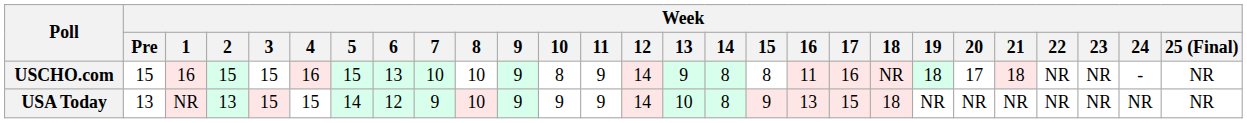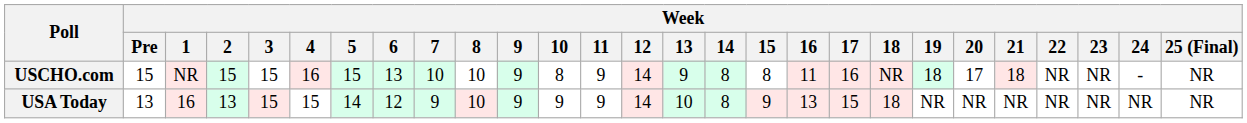 <table class="wikitable" style="white-space:nowrap;">
 <tr>
 <th scope="col" width="100" rowspan="2">Poll</th>
 <th colspan="26">Week</th>
 </tr>
 <tr>
 <th scope="col" width="30">Pre</th>
 <th scope="col" width="30">1</th>
 <th scope="col" width="30">2</th>
 <th scope="col" width="30">3</th>
 <th scope="col" width="30">4</th>
 <th scope="col" width="30">5</th>
 <th scope="col" width="30">6</th>
 <th scope="col" width="30">7</th>
 <th scope="col" width="30">8</th>
 <th scope="col" width="30">9</th>
 <th scope="col" width="30">10</th>
 <th scope="col" width="30">11</th>
 <th scope="col" width="30">12</th>
 <th scope="col" width="30">13</th>
 <th scope="col" width="30">14</th>
 <th scope="col" width="30">15</th>
 <th scope="col" width="30">16</th>
 <th scope="col" width="30">17</th>
 <th scope="col" width="30">18</th>
 <th scope="col" width="30">19</th>
 <th scope="col" width="30">20</th>
 <th scope="col" width="30">21</th>
 <th scope="col" width="30">22</th>
 <th scope="col" width="30">23</th>
 <th scope="col" width="30">24</th>
 <th scope="col" width="30">25 (Final)</th>
 </tr>
 <tr style="text-align:center;">
 <th>USCHO.com</th>
 <td bgcolor=FFFFFF>15</td>
-<td bgcolor=FFE6E6>16</td>
+<td bgcolor=FFE6E6>NR</td>
 <td bgcolor=D8FFEB>15</td>
 <td bgcolor=FFFFFF>15</td>
 <td bgcolor=FFE6E6>16</td>
 <td bgcolor=D8FFEB>15</td>
 <td bgcolor=D8FFEB>13</td>
 <td bgcolor=D8FFEB>10</td>
 <td bgcolor=FFFFFF>10</td>
 <td bgcolor=D8FFEB>9</td>
 <td bgcolor=FFFFFF>8</td>
 <td bgcolor=FFFFFF>9</td>
 <td bgcolor=FFE6E6>14</td>
 <td bgcolor=D8FFEB>9</td>
 <td bgcolor=D8FFEB>8</td>
 <td bgcolor=FFFFFF>8</td>
 <td bgcolor=FFE6E6>11</td>
 <td bgcolor=FFE6E6>16</td>
 <td bgcolor=FFE6E6>NR</td>
 <td bgcolor=D8FFEB>18</td>
 <td bgcolor=FFFFFF>17</td>
 <td bgcolor=FFE6E6>18</td>
 <td bgcolor=FFFFFF>NR</td>
 <td bgcolor=FFFFFF>NR</td>
 <td bgcolor=FFFFFF>-</td>
 <td bgcolor=FFFFFF>NR</td>
 </tr>
 <tr style="text-align:center;">
 <th>USA Today</th>
 <td bgcolor=FFFFFF>13</td>
-<td bgcolor=FFE6E6>NR</td>
+<td bgcolor=FFE6E6>16</td>
 <td bgcolor=D8FFEB>13</td>
 <td bgcolor=FFE6E6>15</td>
 <td bgcolor=FFFFFF>15</td>
 <td bgcolor=D8FFEB>14</td>
 <td bgcolor=D8FFEB>12</td>
 <td bgcolor=D8FFEB>9</td>
 <td bgcolor=FFE6E6>10</td>
 <td bgcolor=D8FFEB>9</td>
 <td bgcolor=FFFFFF>9</td>
 <td bgcolor=FFFFFF>9</td>
 <td bgcolor=FFE6E6>14</td>
 <td bgcolor=D8FFEB>10</td>
 <td bgcolor=D8FFEB>8</td>
 <td bgcolor=FFE6E6>9</td>
 <td bgcolor=FFE6E6>13</td>
 <td bgcolor=FFE6E6>15</td>
 <td bgcolor=FFE6E6>18</td>
 <td bgcolor=FFFFFF>NR</td>
 <td bgcolor=FFFFFF>NR</td>
 <td bgcolor=FFFFFF>NR</td>
 <td bgcolor=FFFFFF>NR</td>
 <td bgcolor=FFFFFF>NR</td>
 <td bgcolor=FFFFFF>NR</td>
 <td bgcolor=FFFFFF>NR</td>
 </tr>
 </table>
